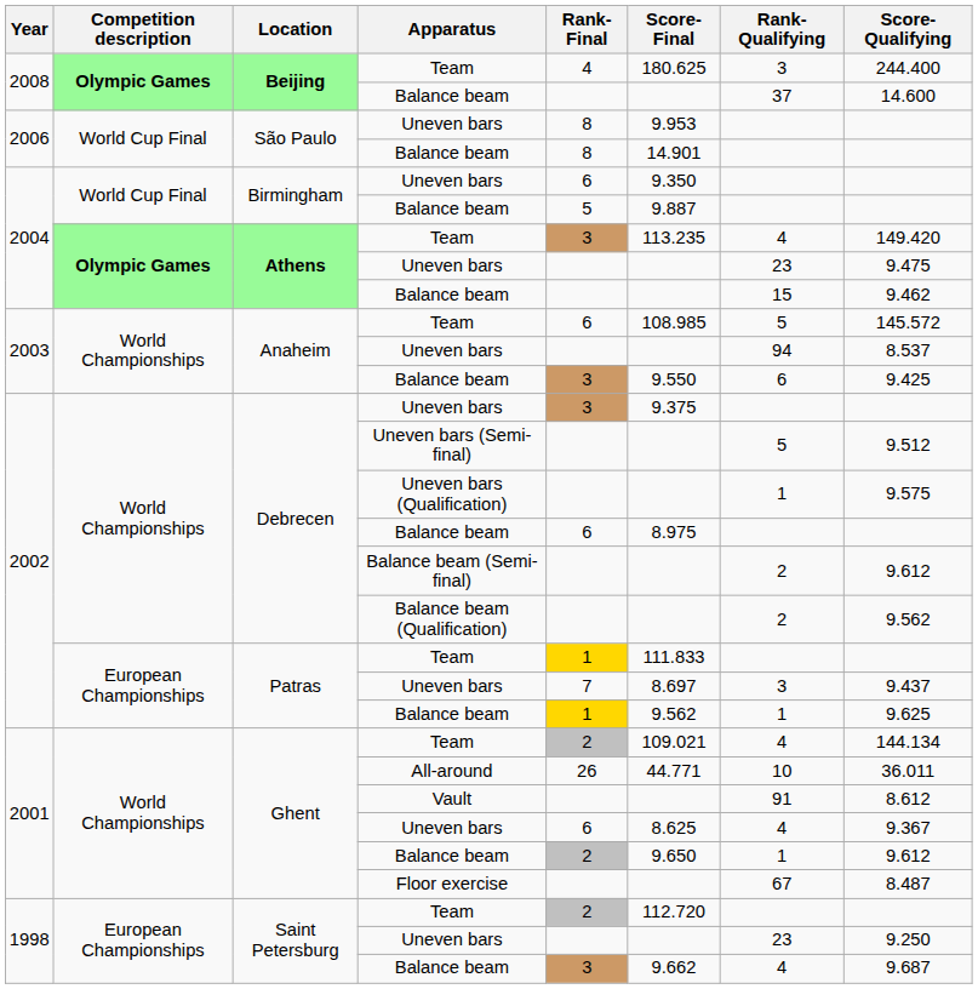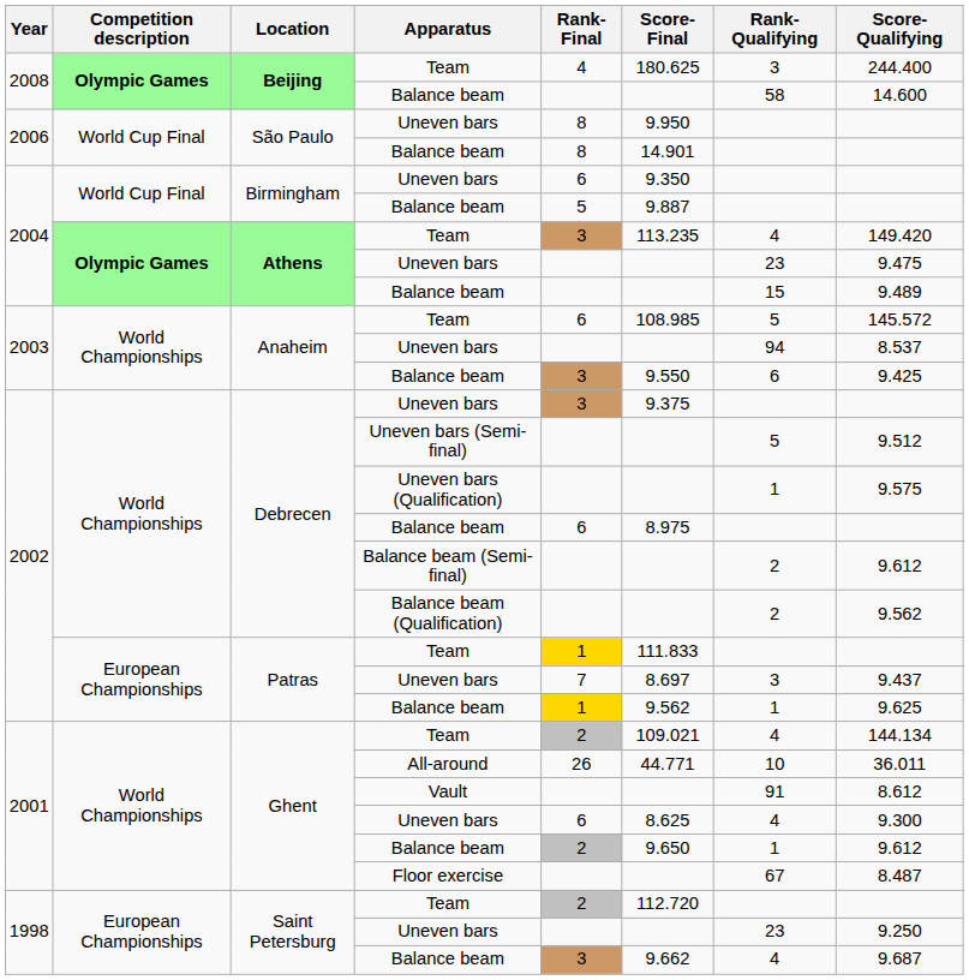 <table class="wikitable" style="text-align:center">
 <tr>
 <th>Year</th>
 <th>Competition description</th>
 <th>Location</th>
 <th>Apparatus</th>
 <th>Rank-Final</th>
 <th>Score-Final</th>
 <th>Rank-Qualifying</th>
 <th>Score-Qualifying</th>
 </tr>
 <tr>
 <td rowspan=2>2008</td>
 <td bgcolor=98FB98 rowspan=2><strong>Olympic Games</strong></td>
 <td bgcolor=98FB98 rowspan=2><strong>Beijing</strong></td>
 <td>Team</td>
 <td>4</td>
 <td>180.625</td>
 <td>3</td>
 <td>244.400</td>
 </tr>
 <tr>
 <td>Balance beam</td>
 <td></td>
 <td></td>
-<td>37</td>
+<td>58</td>
 <td>14.600</td>
 </tr>
 <tr>
 <td rowspan=2>2006</td>
 <td rowspan=2>World Cup Final</td>
 <td rowspan=2>São Paulo</td>
 <td>Uneven bars</td>
 <td>8</td>
-<td>9.953</td>
+<td>9.950</td>
 <td></td>
 <td></td>
 </tr>
 <tr>
 <td>Balance beam</td>
 <td>8</td>
 <td>14.901</td>
 <td></td>
 <td></td>
 </tr>
 <tr>
 <td rowspan=5>2004</td>
 <td rowspan=2>World Cup Final</td>
 <td rowspan=2>Birmingham</td>
 <td>Uneven bars</td>
 <td>6</td>
 <td>9.350</td>
 <td></td>
 <td></td>
 </tr>
 <tr>
 <td>Balance beam</td>
 <td>5</td>
 <td>9.887</td>
 <td></td>
 <td></td>
 </tr>
 <tr>
 <td bgcolor=98FB98 rowspan=3><strong>Olympic Games</strong></td>
 <td bgcolor=98FB98 rowspan=3><strong>Athens</strong></td>
 <td>Team</td>
 <td bgcolor=cc9966>3</td>
 <td>113.235</td>
 <td>4</td>
 <td>149.420</td>
 </tr>
 <tr>
 <td>Uneven bars</td>
 <td></td>
 <td></td>
 <td>23</td>
 <td>9.475</td>
 </tr>
 <tr>
 <td>Balance beam</td>
 <td></td>
 <td></td>
 <td>15</td>
-<td>9.462</td>
+<td>9.489</td>
 </tr>
 <tr>
 <td rowspan=3>2003</td>
 <td rowspan=3>World Championships</td>
 <td rowspan=3>Anaheim</td>
 <td>Team</td>
 <td>6</td>
 <td>108.985</td>
 <td>5</td>
 <td>145.572</td>
 </tr>
 <tr>
 <td>Uneven bars</td>
 <td></td>
 <td></td>
 <td>94</td>
 <td>8.537</td>
 </tr>
 <tr>
 <td>Balance beam</td>
 <td bgcolor=cc9966>3</td>
 <td>9.550</td>
 <td>6</td>
 <td>9.425</td>
 </tr>
 <tr>
 <td rowspan=9>2002</td>
 <td rowspan=6>World Championships</td>
 <td rowspan=6>Debrecen</td>
 <td>Uneven bars</td>
 <td bgcolor=cc9966>3</td>
 <td>9.375</td>
 <td></td>
 <td></td>
 </tr>
 <tr>
 <td>Uneven bars (Semi-final)</td>
 <td></td>
 <td></td>
 <td>5</td>
 <td>9.512</td>
 </tr>
 <tr>
 <td>Uneven bars (Qualification)</td>
 <td></td>
 <td></td>
 <td>1</td>
 <td>9.575</td>
 </tr>
 <tr>
 <td>Balance beam</td>
 <td>6</td>
 <td>8.975</td>
 <td></td>
 <td></td>
 </tr>
 <tr>
 <td>Balance beam (Semi-final)</td>
 <td></td>
 <td></td>
 <td>2</td>
 <td>9.612</td>
 </tr>
 <tr>
 <td>Balance beam (Qualification)</td>
 <td></td>
 <td></td>
 <td>2</td>
 <td>9.562</td>
 </tr>
 <tr>
 <td rowspan=3>European Championships</td>
 <td rowspan=3>Patras</td>
 <td>Team</td>
 <td bgcolor=gold>1</td>
 <td>111.833</td>
 <td></td>
 <td></td>
 </tr>
 <tr>
 <td>Uneven bars</td>
 <td>7</td>
 <td>8.697</td>
 <td>3</td>
 <td>9.437</td>
 </tr>
 <tr>
 <td>Balance beam</td>
 <td bgcolor=gold>1</td>
 <td>9.562</td>
 <td>1</td>
 <td>9.625</td>
 </tr>
 <tr>
 <td rowspan=6>2001</td>
 <td rowspan=6>World Championships</td>
 <td rowspan=6>Ghent</td>
 <td>Team</td>
 <td bgcolor=silver>2</td>
 <td>109.021</td>
 <td>4</td>
 <td>144.134</td>
 </tr>
 <tr>
 <td>All-around</td>
 <td>26</td>
 <td>44.771</td>
 <td>10</td>
 <td>36.011</td>
 </tr>
 <tr>
 <td>Vault</td>
 <td></td>
 <td></td>
 <td>91</td>
 <td>8.612</td>
 </tr>
 <tr>
 <td>Uneven bars</td>
 <td>6</td>
 <td>8.625</td>
 <td>4</td>
-<td>9.367</td>
+<td>9.300</td>
 </tr>
 <tr>
 <td>Balance beam</td>
 <td bgcolor=silver>2</td>
 <td>9.650</td>
 <td>1</td>
 <td>9.612</td>
 </tr>
 <tr>
 <td>Floor exercise</td>
 <td></td>
 <td></td>
 <td>67</td>
 <td>8.487</td>
 </tr>
 <tr>
 <td rowspan=3>1998</td>
 <td rowspan=3>European Championships</td>
 <td rowspan=3>Saint Petersburg</td>
 <td>Team</td>
 <td bgcolor=silver>2</td>
 <td>112.720</td>
 <td></td>
 <td></td>
 </tr>
 <tr>
 <td>Uneven bars</td>
 <td></td>
 <td></td>
 <td>23</td>
 <td>9.250</td>
 </tr>
 <tr>
 <td>Balance beam</td>
 <td bgcolor=cc9966>3</td>
 <td>9.662</td>
 <td>4</td>
 <td>9.687</td>
 </tr>
 </table>
